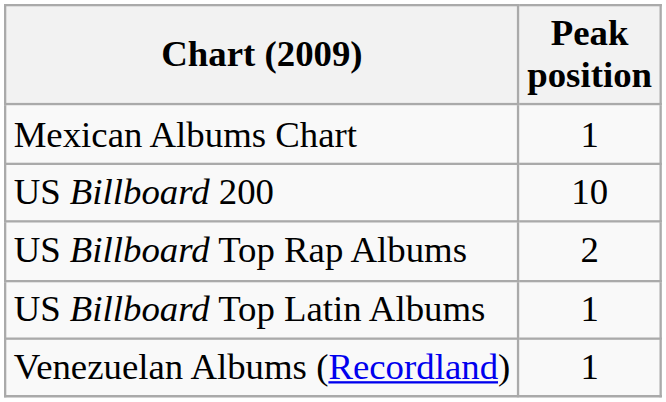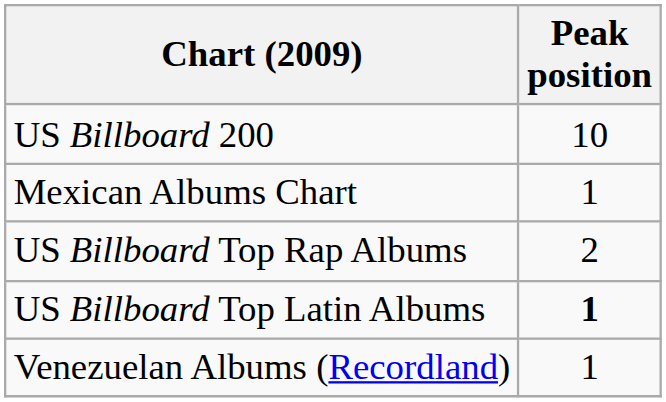 <table class="wikitable">
 <tr>
 <th>Chart (2009)</th>
 <th>Peak<br>position</th>
 </tr>
 <tr>
+<td>US <em>Billboard</em> 200</td>
+<td style="text-align:center;">10</td>
+</tr>
+<tr>
 <td>Mexican Albums Chart</td>
 <td style="text-align:center;">1</td>
-</tr>
-<tr>
-<td>US <em>Billboard</em> 200</td>
-<td style="text-align:center;">10</td>
 </tr>
 <tr>
 <td>US <em>Billboard</em> Top Rap Albums</td>
 <td style="text-align:center;">2</td>
 </tr>
 <tr>
 <td>US <em>Billboard</em> Top Latin Albums</td>
-<td style="text-align:center;">1</td>
+<td style="text-align:center;"><strong>1</strong></td>
 </tr>
 <tr>
 <td>Venezuelan Albums (<a href='#'>Recordland</a>)</td>
 <td style="text-align:center;">1</td>
 </tr>
 <tr>
 </tr>
 </table>
